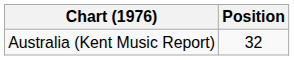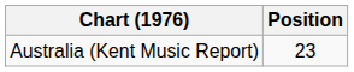 <table class="wikitable" style="text-align:center;">
 <tr>
 <th>Chart (1976)</th>
 <th>Position</th>
 </tr>
 <tr>
 <td align="left">Australia (Kent Music Report)</td>
-<td>32</td>
+<td>23</td>
 </tr>
 </table>
